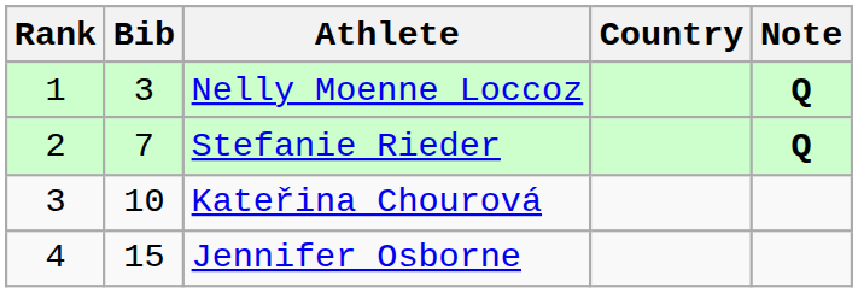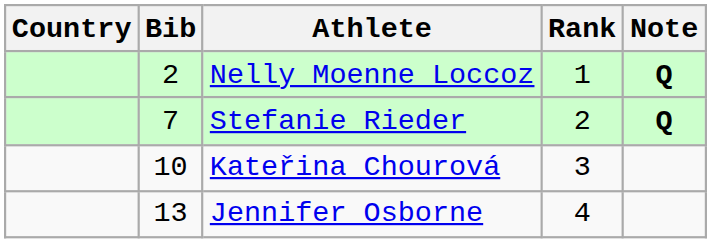 <table class="wikitable" style="text-align:center">
 <tr>
-<th>Rank</th>
+<th>Country</th>
 <th>Bib</th>
 <th>Athlete</th>
-<th>Country</th>
+<th>Rank</th>
 <th>Note</th>
 </tr>
 <tr bgcolor=ccffcc>
+<td align=left></td>
+<td>2</td>
+<td align=left><a href='#'>Nelly Moenne Loccoz</a></td>
 <td>1</td>
-<td>3</td>
-<td align=left><a href='#'>Nelly Moenne Loccoz</a></td>
-<td align=left></td>
 <td><strong>Q</strong></td>
 </tr>
 <tr bgcolor=ccffcc>
-<td>2</td>
+<td align=left></td>
 <td>7</td>
 <td align=left><a href='#'>Stefanie Rieder</a></td>
-<td align=left></td>
+<td>2</td>
 <td><strong>Q</strong></td>
 </tr>
 <tr>
-<td>3</td>
+<td align=left></td>
 <td>10</td>
 <td align=left><a href='#'>Kateřina Chourová</a></td>
-<td align=left></td>
+<td>3</td>
 <td></td>
 </tr>
 <tr>
+<td align=left></td>
+<td>13</td>
+<td align=left><a href='#'>Jennifer Osborne</a></td>
 <td>4</td>
-<td>15</td>
-<td align=left><a href='#'>Jennifer Osborne</a></td>
-<td align=left></td>
 <td></td>
 </tr>
 </table>
